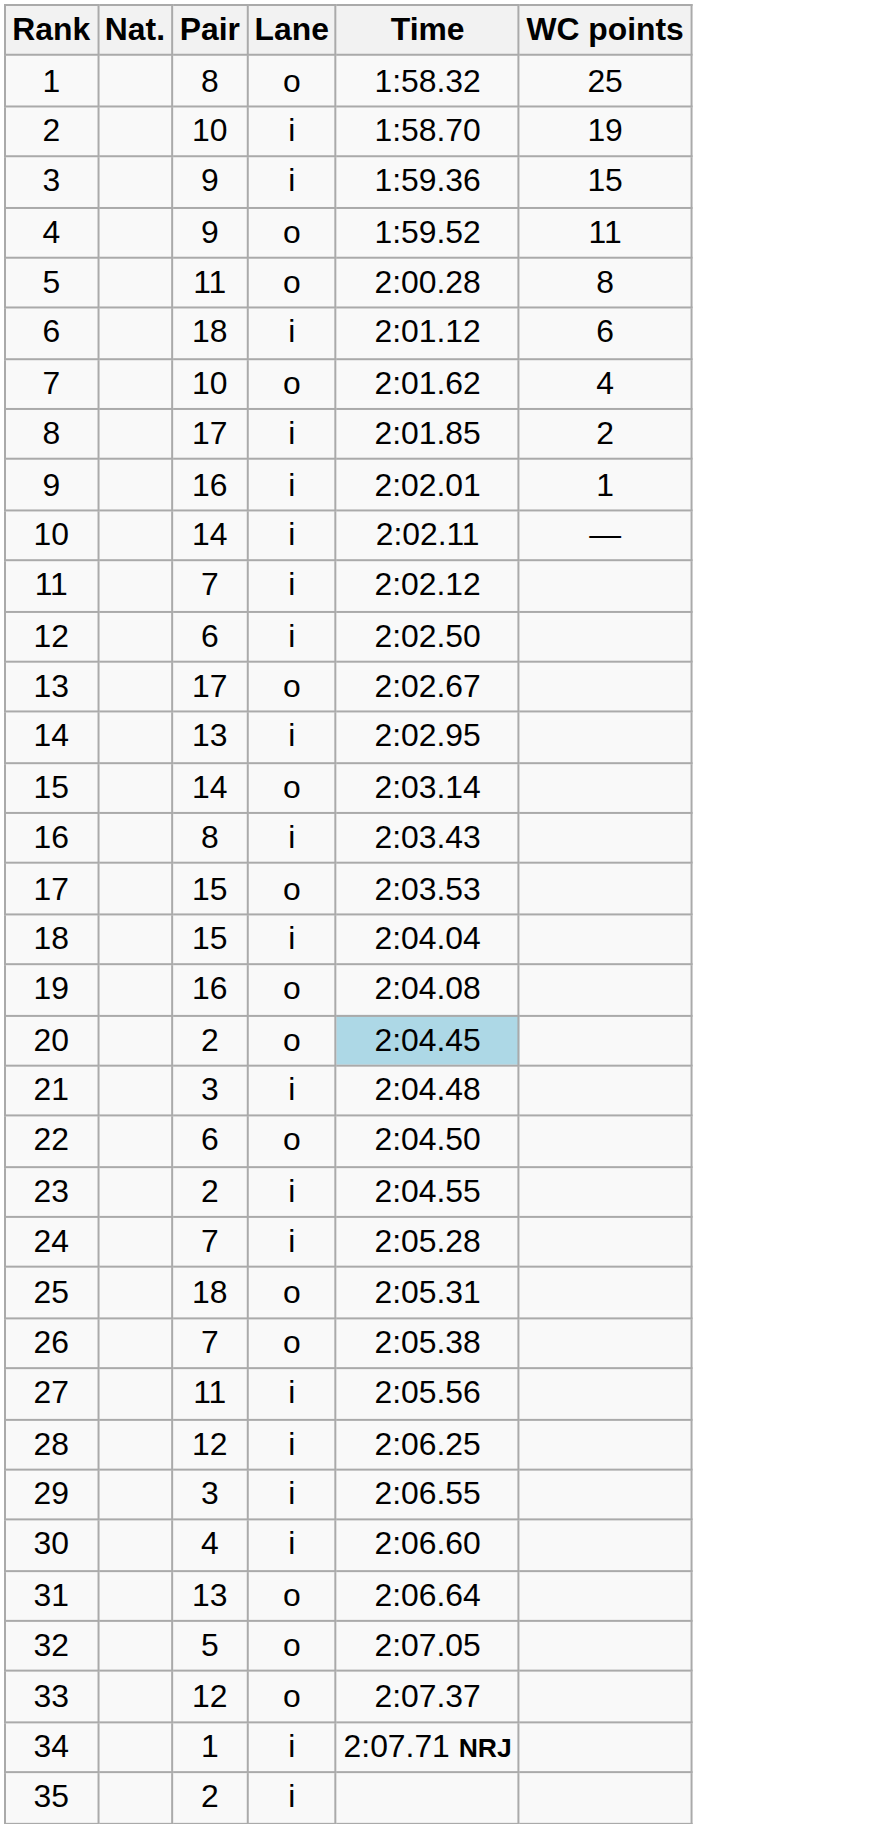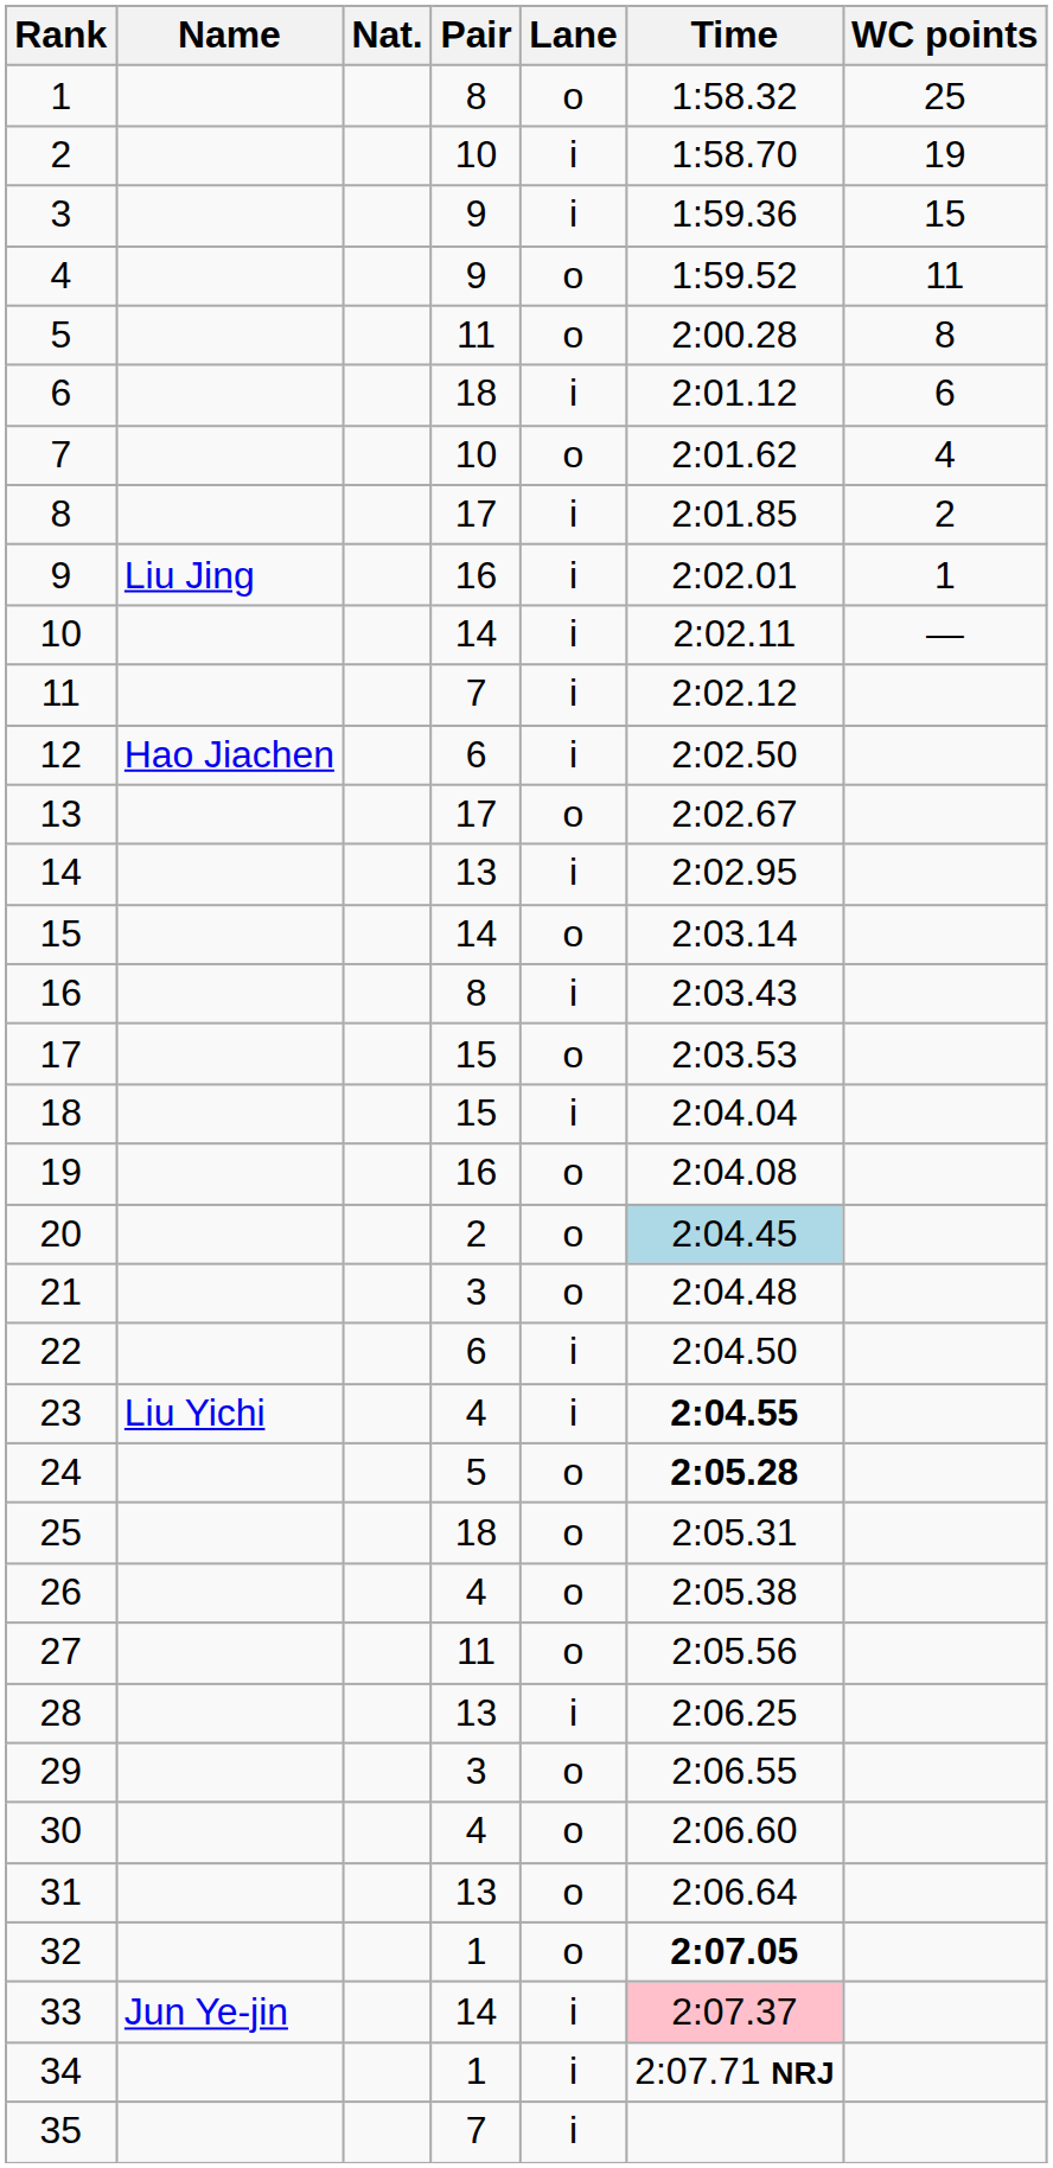 <table class="wikitable sortable" style="text-align:center">
 <tr>
 <th>Rank</th>
+<th>Name</th>
 <th>Nat.</th>
 <th>Pair</th>
 <th>Lane</th>
 <th>Time</th>
 <th>WC points</th>
 </tr>
 <tr>
 <td>1</td>
+<td align=left></td>
 <td></td>
 <td>8</td>
 <td>o</td>
 <td>1:58.32</td>
 <td>25</td>
 </tr>
 <tr>
 <td>2</td>
+<td align=left></td>
 <td></td>
 <td>10</td>
 <td>i</td>
 <td>1:58.70</td>
 <td>19</td>
 </tr>
 <tr>
 <td>3</td>
+<td align=left></td>
 <td></td>
 <td>9</td>
 <td>i</td>
 <td>1:59.36</td>
 <td>15</td>
 </tr>
 <tr>
 <td>4</td>
+<td align=left></td>
 <td></td>
 <td>9</td>
 <td>o</td>
 <td>1:59.52</td>
 <td>11</td>
 </tr>
 <tr>
 <td>5</td>
+<td align=left></td>
 <td></td>
 <td>11</td>
 <td>o</td>
 <td>2:00.28</td>
 <td>8</td>
 </tr>
 <tr>
 <td>6</td>
+<td align=left></td>
 <td></td>
 <td>18</td>
 <td>i</td>
 <td>2:01.12</td>
 <td>6</td>
 </tr>
 <tr>
 <td>7</td>
+<td align=left></td>
 <td></td>
 <td>10</td>
 <td>o</td>
 <td>2:01.62</td>
 <td>4</td>
 </tr>
 <tr>
 <td>8</td>
+<td align=left></td>
 <td></td>
 <td>17</td>
 <td>i</td>
 <td>2:01.85</td>
 <td>2</td>
 </tr>
 <tr>
 <td>9</td>
+<td align=left><a href='#'>Liu Jing</a></td>
 <td></td>
 <td>16</td>
 <td>i</td>
 <td>2:02.01</td>
 <td>1</td>
 </tr>
 <tr>
 <td>10</td>
+<td align=left></td>
 <td></td>
 <td>14</td>
 <td>i</td>
 <td>2:02.11</td>
 <td>—</td>
 </tr>
 <tr>
 <td>11</td>
+<td align=left></td>
 <td></td>
 <td>7</td>
 <td>i</td>
 <td>2:02.12</td>
 <td></td>
 </tr>
 <tr>
 <td>12</td>
+<td align=left><a href='#'>Hao Jiachen</a></td>
 <td></td>
 <td>6</td>
 <td>i</td>
 <td>2:02.50</td>
 <td></td>
 </tr>
 <tr>
 <td>13</td>
+<td align=left></td>
 <td></td>
 <td>17</td>
 <td>o</td>
 <td>2:02.67</td>
 <td></td>
 </tr>
 <tr>
 <td>14</td>
+<td align=left></td>
 <td></td>
 <td>13</td>
 <td>i</td>
 <td>2:02.95</td>
 <td></td>
 </tr>
 <tr>
 <td>15</td>
+<td align=left></td>
 <td></td>
 <td>14</td>
 <td>o</td>
 <td>2:03.14</td>
 <td></td>
 </tr>
 <tr>
 <td>16</td>
+<td align=left></td>
 <td></td>
 <td>8</td>
 <td>i</td>
 <td>2:03.43</td>
 <td></td>
 </tr>
 <tr>
 <td>17</td>
+<td align=left></td>
 <td></td>
 <td>15</td>
 <td>o</td>
 <td>2:03.53</td>
 <td></td>
 </tr>
 <tr>
 <td>18</td>
+<td align=left></td>
 <td></td>
 <td>15</td>
 <td>i</td>
 <td>2:04.04</td>
 <td></td>
 </tr>
 <tr>
 <td>19</td>
+<td align=left></td>
 <td></td>
 <td>16</td>
 <td>o</td>
 <td>2:04.08</td>
 <td></td>
 </tr>
 <tr>
 <td>20</td>
+<td align=left></td>
 <td></td>
 <td>2</td>
 <td>o</td>
 <td style="background: lightblue;">2:04.45</td>
 <td></td>
 </tr>
 <tr>
 <td>21</td>
+<td align=left></td>
 <td></td>
 <td>3</td>
-<td>i</td>
+<td>o</td>
 <td>2:04.48</td>
 <td></td>
 </tr>
 <tr>
 <td>22</td>
+<td align=left></td>
 <td></td>
 <td>6</td>
-<td>o</td>
+<td>i</td>
 <td>2:04.50</td>
 <td></td>
 </tr>
 <tr>
 <td>23</td>
+<td align=left><a href='#'>Liu Yichi</a></td>
 <td></td>
-<td>2</td>
+<td>4</td>
 <td>i</td>
-<td>2:04.55</td>
+<td><strong>2:04.55</strong></td>
 <td></td>
 </tr>
 <tr>
 <td>24</td>
+<td align=left></td>
 <td></td>
-<td>7</td>
-<td>i</td>
-<td>2:05.28</td>
+<td>5</td>
+<td>o</td>
+<td><strong>2:05.28</strong></td>
 <td></td>
 </tr>
 <tr>
 <td>25</td>
+<td align=left></td>
 <td></td>
 <td>18</td>
 <td>o</td>
 <td>2:05.31</td>
 <td></td>
 </tr>
 <tr>
 <td>26</td>
+<td align=left></td>
 <td></td>
-<td>7</td>
+<td>4</td>
 <td>o</td>
 <td>2:05.38</td>
 <td></td>
 </tr>
 <tr>
 <td>27</td>
+<td align=left></td>
 <td></td>
 <td>11</td>
-<td>i</td>
+<td>o</td>
 <td>2:05.56</td>
 <td></td>
 </tr>
 <tr>
 <td>28</td>
+<td align=left></td>
 <td></td>
-<td>12</td>
+<td>13</td>
 <td>i</td>
 <td>2:06.25</td>
 <td></td>
 </tr>
 <tr>
 <td>29</td>
+<td align=left></td>
 <td></td>
 <td>3</td>
-<td>i</td>
+<td>o</td>
 <td>2:06.55</td>
 <td></td>
 </tr>
 <tr>
 <td>30</td>
+<td align=left></td>
 <td></td>
 <td>4</td>
-<td>i</td>
+<td>o</td>
 <td>2:06.60</td>
 <td></td>
 </tr>
 <tr>
 <td>31</td>
+<td align=left></td>
 <td></td>
 <td>13</td>
 <td>o</td>
 <td>2:06.64</td>
 <td></td>
 </tr>
 <tr>
 <td>32</td>
+<td align=left></td>
 <td></td>
-<td>5</td>
+<td>1</td>
 <td>o</td>
-<td>2:07.05</td>
+<td><strong>2:07.05</strong></td>
 <td></td>
 </tr>
 <tr>
 <td>33</td>
+<td align=left><a href='#'>Jun Ye-jin</a></td>
 <td></td>
-<td>12</td>
-<td>o</td>
-<td>2:07.37</td>
+<td>14</td>
+<td>i</td>
+<td style="background: pink;">2:07.37</td>
 <td></td>
 </tr>
 <tr>
 <td>34</td>
+<td align=left></td>
 <td></td>
 <td>1</td>
 <td>i</td>
 <td>2:07.71 <small><strong>NRJ</strong></small></td>
 <td></td>
 </tr>
 <tr>
 <td>35</td>
+<td align=left></td>
 <td></td>
-<td>2</td>
+<td>7</td>
 <td>i</td>
 <td></td>
 <td></td>
 </tr>
 </table>
